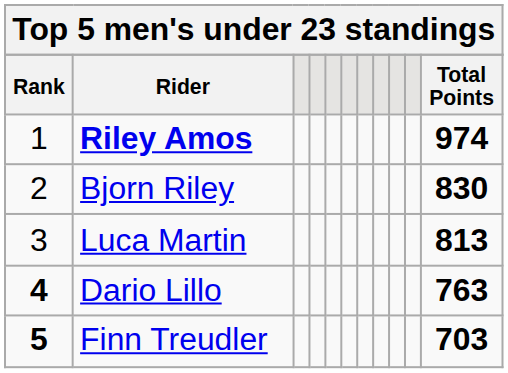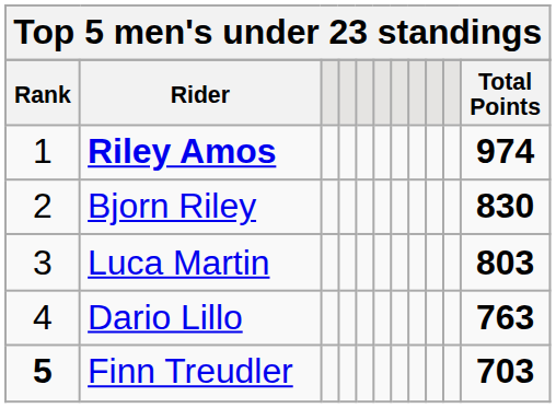 <table class="wikitable sortable">
 <tr>
 <th colspan=27 align="center"><strong>Top 5 men's under 23 standings</strong></th>
 </tr>
 <tr>
 </tr>
 <tr style="font-size:8pt;font-weight:bold">
 <th align="center">Rank</th>
 <th align="center">Rider</th>
 <th class=unsortable style="background:#E5E4E2;"><small></small></th>
 <th class=unsortable style="background:#E5E4E2;"><small></small></th>
 <th class=unsortable style="background:#E5E4E2;"><small></small></th>
 <th class=unsortable style="background:#E5E4E2;"><small></small></th>
 <th class=unsortable style="background:#E5E4E2;"><small></small></th>
 <th class=unsortable style="background:#E5E4E2;"><small></small></th>
 <th class=unsortable style="background:#E5E4E2;"><small></small></th>
 <th class=unsortable style="background:#E5E4E2;"><small></small></th>
 <th align="center">Total<br>Points</th>
 </tr>
 <tr>
 <td align=center>1</td>
 <td> <strong><a href='#'>Riley Amos</a></strong></td>
 <td align=center></td>
 <td align=center></td>
 <td align=center></td>
 <td align=center></td>
 <td align=center></td>
 <td align=center></td>
 <td align=center></td>
 <td align=center></td>
 <td align=center><strong>974</strong></td>
 </tr>
 <tr>
 <td align=center>2</td>
 <td> <a href='#'>Bjorn Riley</a></td>
 <td align=center></td>
 <td align=center></td>
 <td align=center></td>
 <td align=center></td>
 <td align=center></td>
 <td align=center></td>
 <td align=center></td>
 <td align=center></td>
 <td align=center><strong>830</strong></td>
 </tr>
 <tr>
 <td align=center>3</td>
 <td> <a href='#'>Luca Martin</a></td>
 <td align=center></td>
 <td align=center></td>
 <td align=center></td>
 <td align=center></td>
 <td align=center></td>
 <td align=center></td>
 <td align=center></td>
 <td align=center></td>
-<td align=center><strong>813</strong></td>
+<td align=center><strong>803</strong></td>
 </tr>
 <tr>
-<td align=center><strong>4</strong></td>
+<td align=center>4</td>
 <td> <a href='#'>Dario Lillo</a></td>
 <td align=center></td>
 <td align=center></td>
 <td align=center></td>
 <td align=center></td>
 <td align=center></td>
 <td align=center></td>
 <td align=center></td>
 <td align=center></td>
 <td align=center><strong>763</strong></td>
 </tr>
 <tr>
 <td align=center><strong>5</strong></td>
 <td> <a href='#'>Finn Treudler</a></td>
 <td align=center></td>
 <td align=center></td>
 <td align=center></td>
 <td align=center></td>
 <td align=center></td>
 <td align=center></td>
 <td align=center></td>
 <td align=center></td>
 <td align=center><strong>703</strong></td>
 </tr>
 </table>
